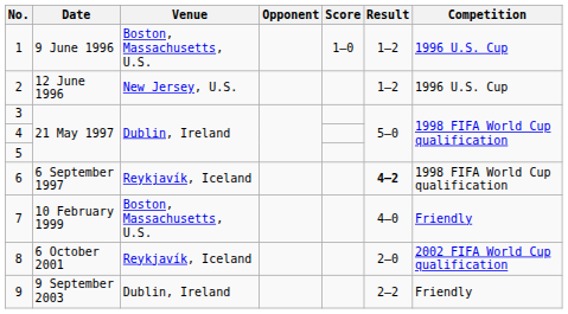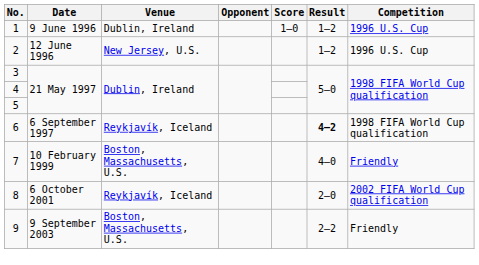 <table class="wikitable sortable">
 <tr>
 <th scope="col">No.</th>
 <th scope="col">Date</th>
 <th scope="col">Venue</th>
 <th scope="col">Opponent</th>
 <th scope="col">Score</th>
 <th scope="col">Result</th>
 <th scope="col">Competition</th>
 </tr>
 <tr>
 <td style="text-align:center">1</td>
 <td>9 June 1996</td>
-<td><a href='#'>Boston</a>, <a href='#'>Massachusetts</a>, U.S.</td>
+<td>Dublin, Ireland</td>
 <td></td>
 <td style="text-align:center">1–0</td>
 <td style="text-align:center">1–2</td>
 <td><a href='#'>1996 U.S. Cup</a></td>
 </tr>
 <tr>
 <td style="text-align:center">2</td>
 <td>12 June 1996</td>
 <td><a href='#'>New Jersey</a>, U.S.</td>
 <td></td>
 <td></td>
 <td style="text-align:center">1–2</td>
 <td>1996 U.S. Cup</td>
 </tr>
 <tr>
 <td style="text-align:center">3</td>
 <td rowspan="3">21 May 1997</td>
 <td rowspan="3"><a href='#'>Dublin</a>, Ireland</td>
 <td rowspan="3"></td>
 <td></td>
 <td rowspan="3" style="text-align:center">5–0</td>
 <td rowspan="3"><a href='#'>1998 FIFA World Cup qualification</a></td>
 </tr>
 <tr>
 <td style="text-align:center">4</td>
 <td></td>
 </tr>
 <tr>
 <td style="text-align:center">5</td>
 <td></td>
 </tr>
 <tr>
 <td style="text-align:center">6</td>
 <td>6 September 1997</td>
 <td><a href='#'>Reykjavík</a>, Iceland</td>
 <td></td>
 <td></td>
 <td style="text-align:center"><strong>4–2</strong></td>
 <td>1998 FIFA World Cup qualification</td>
 </tr>
 <tr>
 <td style="text-align:center">7</td>
 <td>10 February 1999</td>
 <td><a href='#'>Boston</a>, <a href='#'>Massachusetts</a>, U.S.</td>
 <td></td>
 <td></td>
 <td style="text-align:center">4–0</td>
 <td><a href='#'>Friendly</a></td>
 </tr>
 <tr>
 <td style="text-align:center">8</td>
 <td>6 October 2001</td>
 <td><a href='#'>Reykjavík</a>, Iceland</td>
 <td></td>
 <td></td>
 <td style="text-align:center">2–0</td>
 <td><a href='#'>2002 FIFA World Cup qualification</a></td>
 </tr>
 <tr>
 <td style="text-align:center">9</td>
 <td>9 September 2003</td>
-<td>Dublin, Ireland</td>
+<td><a href='#'>Boston</a>, <a href='#'>Massachusetts</a>, U.S.</td>
 <td></td>
 <td></td>
 <td style="text-align:center">2–2</td>
 <td>Friendly</td>
 </tr>
 </table>
